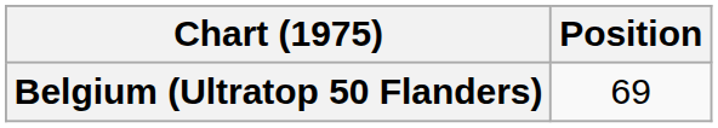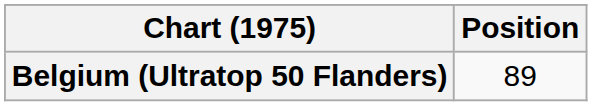 <table class="wikitable plainrowheaders" style="text-align:center">
 <tr>
 <th scope="col">Chart (1975)</th>
 <th scope="col">Position</th>
 </tr>
 <tr>
 <th scope="row">Belgium (Ultratop 50 Flanders)</th>
-<td>69</td>
+<td>89</td>
 </tr>
 </table>
